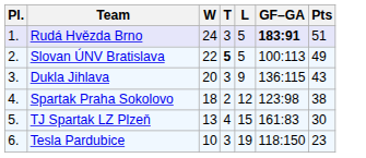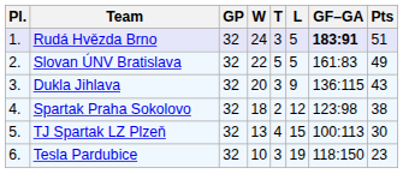 <table class="wikitable">
 <tr>
 <th>Pl.</th>
 <th width="200">Team</th>
+<th>GP</th>
 <th>W</th>
 <th>T</th>
 <th>L</th>
 <th>GF–GA</th>
 <th>Pts</th>
 </tr>
 <tr bgcolor="#e6e6fa">
 <td>1.</td>
 <td><a href='#'>Rudá Hvězda Brno</a></td>
+<td>32</td>
 <td>24</td>
 <td>3</td>
 <td>5</td>
 <td><strong>183:91</strong></td>
 <td>51</td>
 </tr>
 <tr bgcolor="#f0f8ff">
 <td>2.</td>
 <td><a href='#'>Slovan ÚNV Bratislava</a></td>
+<td>32</td>
 <td>22</td>
-<td><strong>5</strong></td>
 <td>5</td>
-<td>100:113</td>
+<td>5</td>
+<td>161:83</td>
 <td>49</td>
 </tr>
 <tr bgcolor="#f0f8ff">
 <td>3.</td>
 <td><a href='#'>Dukla Jihlava</a></td>
+<td>32</td>
 <td>20</td>
 <td>3</td>
 <td>9</td>
 <td>136:115</td>
 <td>43</td>
 </tr>
 <tr bgcolor="#f0f8ff">
 <td>4.</td>
 <td><a href='#'>Spartak Praha Sokolovo</a></td>
+<td>32</td>
 <td>18</td>
 <td>2</td>
 <td>12</td>
 <td>123:98</td>
 <td>38</td>
 </tr>
 <tr bgcolor="#f0f8ff">
 <td>5.</td>
 <td><a href='#'>TJ Spartak LZ Plzeň</a></td>
+<td>32</td>
 <td>13</td>
 <td>4</td>
 <td>15</td>
-<td>161:83</td>
+<td>100:113</td>
 <td>30</td>
 </tr>
 <tr bgcolor="#f0f8ff">
 <td>6.</td>
 <td><a href='#'>Tesla Pardubice</a></td>
+<td>32</td>
 <td>10</td>
 <td>3</td>
 <td>19</td>
 <td>118:150</td>
 <td>23</td>
 </tr>
 </table>
